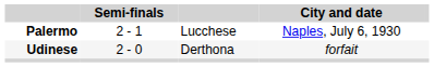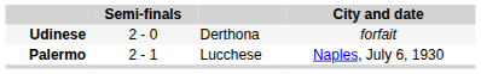 <table align=center style="font-size: 85%; border-collapse:collapse" border=0 cellspacing=0 cellpadding=2 width=50%>
 <tr bgcolor="D3D3D3">
 <th align=right></th>
 <th>Semi-finals</th>
 <th align=left></th>
 <th>City and date</th>
 <th></th>
 </tr>
+<tr bgcolor=#F5F5F5>
+<td align=right><strong>Udinese</strong></td>
+<td align=center>2 - 0</td>
+<td>Derthona</td>
+<td align=center><em> forfait</em></td>
+<td></td>
+</tr>
 <tr bgcolor=#FFFFFF>
 <td align=right><strong>Palermo</strong></td>
 <td align=center>2 - 1</td>
 <td>Lucchese</td>
 <td align=center><a href='#'>Naples</a>, July 6, 1930</td>
-<td></td>
-</tr>
-<tr bgcolor=#F5F5F5>
-<td align=right><strong>Udinese</strong></td>
-<td align=center>2 - 0</td>
-<td>Derthona</td>
-<td align=center><em> forfait</em></td>
 <td></td>
 </tr>
 <tr bgcolor="D3D3D3">
 <td></td>
 <td></td>
 <td></td>
 <td></td>
 <td></td>
 </tr>
 </table>
